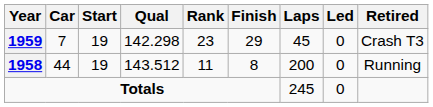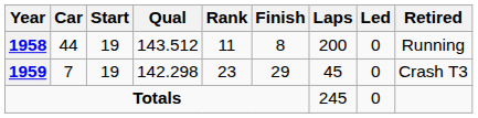 <table class="wikitable" style="text-align:center">
 <tr>
 <th>Year</th>
 <th>Car</th>
 <th>Start</th>
 <th>Qual</th>
 <th>Rank</th>
 <th>Finish</th>
 <th>Laps</th>
 <th>Led</th>
 <th>Retired</th>
 </tr>
 <tr>
+<th><a href='#'>1958</a></th>
+<td>44</td>
+<td>19</td>
+<td>143.512</td>
+<td>11</td>
+<td>8</td>
+<td>200</td>
+<td>0</td>
+<td>Running</td>
+</tr>
+<tr>
 <th><a href='#'>1959</a></th>
 <td>7</td>
 <td>19</td>
 <td>142.298</td>
 <td>23</td>
 <td>29</td>
 <td>45</td>
 <td>0</td>
 <td>Crash T3</td>
 </tr>
 <tr>
-<th><a href='#'>1958</a></th>
-<td>44</td>
-<td>19</td>
-<td>143.512</td>
-<td>11</td>
-<td>8</td>
-<td>200</td>
-<td>0</td>
-<td>Running</td>
-</tr>
-<tr>
 <td colspan=6><strong>Totals</strong></td>
 <td>245</td>
 <td>0</td>
 <td></td>
 </tr>
 </table>
